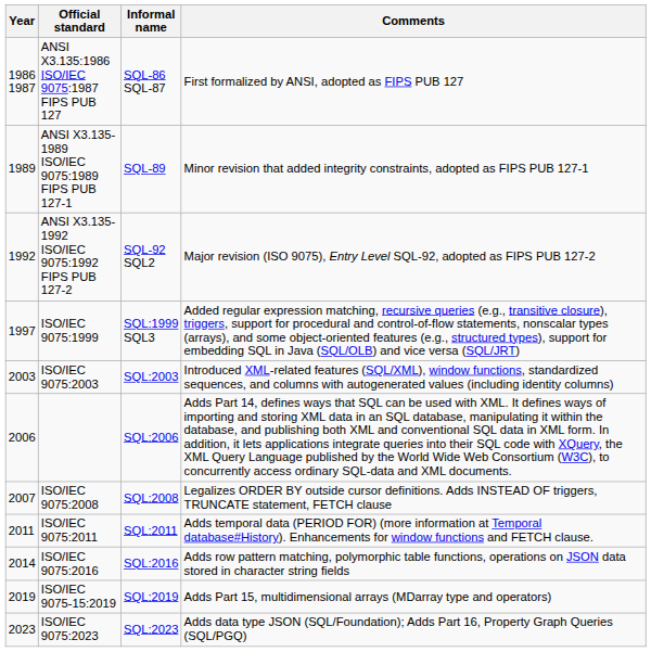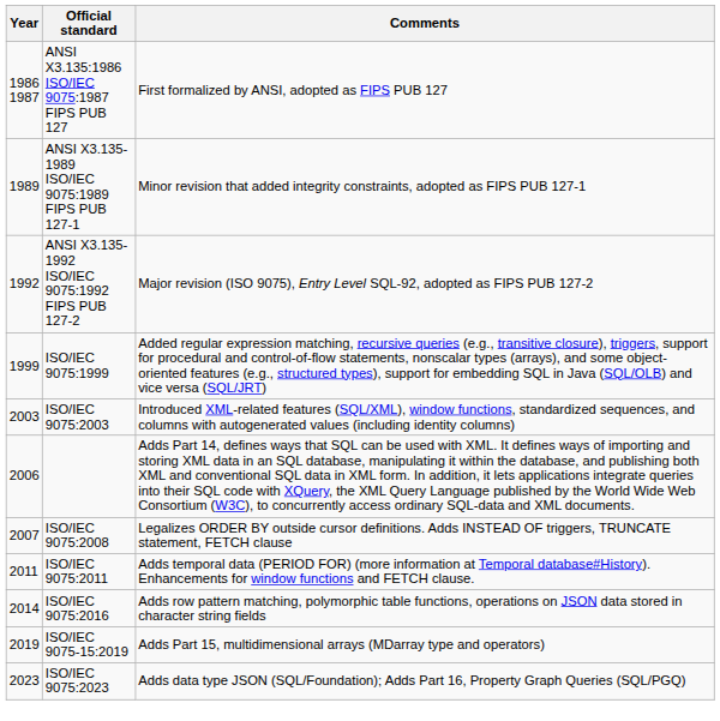 <table class="wikitable" style="margin-left: 1.5em;">
 <tr>
 <th>Year</th>
 <th>Official standard</th>
-<th>Informal<br>name</th>
 <th>Comments</th>
 </tr>
 <tr>
 <td>1986<br>1987</td>
 <td>ANSI X3.135:1986<br><a href='#'>ISO/IEC 9075</a>:1987<br>FIPS PUB 127</td>
-<td><a href='#'>SQL-86</a><br>SQL-87</td>
 <td>First formalized by ANSI, adopted as <a href='#'>FIPS</a>  PUB 127</td>
 </tr>
 <tr>
 <td>1989</td>
 <td>ANSI X3.135-1989<br>ISO/IEC 9075:1989<br>FIPS PUB 127-1</td>
-<td><a href='#'>SQL-89</a></td>
 <td>Minor revision that added integrity constraints, adopted as FIPS PUB 127-1</td>
 </tr>
 <tr>
 <td>1992</td>
 <td>ANSI X3.135-1992<br>ISO/IEC 9075:1992<br>FIPS PUB 127-2</td>
-<td><a href='#'>SQL-92</a><br>SQL2</td>
 <td>Major revision (ISO 9075), <em>Entry Level</em> SQL-92, adopted as FIPS PUB 127-2</td>
 </tr>
 <tr>
-<td>1997</td>
+<td>1999</td>
 <td>ISO/IEC 9075:1999</td>
-<td><a href='#'>SQL:1999</a><br>SQL3</td>
 <td>Added regular expression matching, <a href='#'>recursive queries</a> (e.g., <a href='#'>transitive closure</a>), <a href='#'>triggers</a>, support for procedural and control-of-flow statements, nonscalar types (arrays), and some object-oriented features (e.g., <a href='#'>structured types</a>), support for embedding SQL in Java (<a href='#'>SQL/OLB</a>) and vice versa (<a href='#'>SQL/JRT</a>)</td>
 </tr>
 <tr>
 <td>2003</td>
 <td>ISO/IEC 9075:2003</td>
-<td><a href='#'>SQL:2003</a></td>
 <td>Introduced <a href='#'>XML</a>-related features (<a href='#'>SQL/XML</a>), <a href='#'>window functions</a>, standardized sequences, and columns with autogenerated values (including identity columns)</td>
 </tr>
 <tr>
 <td>2006</td>
 <td></td>
-<td><a href='#'>SQL:2006</a></td>
 <td>Adds Part 14, defines ways that SQL can be used with XML. It defines ways of importing and storing XML data in an SQL database, manipulating it within the database, and publishing both XML and conventional SQL data in XML form. In addition, it lets applications integrate queries into their SQL code with <a href='#'>XQuery</a>, the XML Query Language published by the World Wide Web Consortium (<a href='#'>W3C</a>), to concurrently access ordinary SQL-data and XML documents.</td>
 </tr>
 <tr>
 <td>2007</td>
 <td>ISO/IEC 9075:2008</td>
-<td><a href='#'>SQL:2008</a></td>
 <td>Legalizes ORDER BY outside cursor definitions. Adds INSTEAD OF triggers, TRUNCATE statement, FETCH clause</td>
 </tr>
 <tr>
 <td>2011</td>
 <td>ISO/IEC 9075:2011</td>
-<td><a href='#'>SQL:2011</a></td>
 <td>Adds temporal data (PERIOD FOR) (more information at <a href='#'>Temporal database#History</a>). Enhancements for <a href='#'>window functions</a> and FETCH clause.</td>
 </tr>
 <tr>
 <td>2014</td>
 <td>ISO/IEC 9075:2016</td>
-<td><a href='#'>SQL:2016</a></td>
 <td>Adds row pattern matching, polymorphic table functions, operations on <a href='#'>JSON</a> data stored in character string fields</td>
 </tr>
 <tr>
 <td>2019</td>
 <td>ISO/IEC 9075-15:2019</td>
-<td><a href='#'>SQL:2019</a></td>
 <td>Adds Part 15, multidimensional arrays (MDarray type and operators)</td>
 </tr>
 <tr>
 <td>2023</td>
 <td>ISO/IEC 9075:2023</td>
-<td><a href='#'>SQL:2023</a></td>
 <td>Adds data type JSON (SQL/Foundation); Adds Part 16, Property Graph Queries (SQL/PGQ)</td>
 </tr>
 </table>
